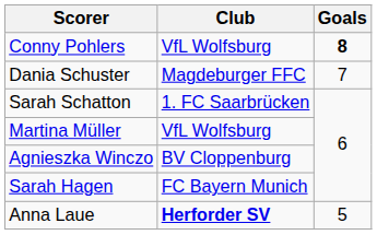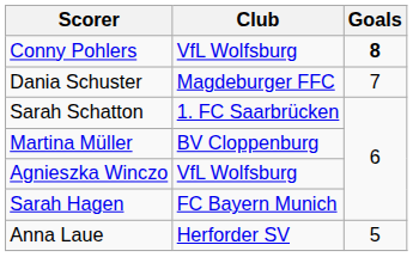 <table class="wikitable" style="text-align:center">
 <tr>
 <th>Scorer</th>
 <th>Club</th>
 <th>Goals</th>
 </tr>
 <tr>
 <td align="left"> <a href='#'>Conny Pohlers</a></td>
 <td align="left"><a href='#'>VfL Wolfsburg</a></td>
 <td><strong>8 </strong></td>
 </tr>
 <tr>
 <td align="left"> Dania Schuster</td>
 <td align="left"><a href='#'>Magdeburger FFC</a></td>
 <td>7</td>
 </tr>
 <tr>
 <td align="left"> Sarah Schatton</td>
 <td align="left"><a href='#'>1. FC Saarbrücken</a></td>
 <td rowspan=4>6</td>
 </tr>
 <tr>
 <td align="left"> <a href='#'>Martina Müller</a></td>
-<td align="left"><a href='#'>VfL Wolfsburg</a></td>
+<td align="left"><a href='#'>BV Cloppenburg</a></td>
 </tr>
 <tr>
 <td align="left"> <a href='#'>Agnieszka Winczo</a></td>
-<td align="left"><a href='#'>BV Cloppenburg</a></td>
+<td align="left"><a href='#'>VfL Wolfsburg</a></td>
 </tr>
 <tr>
 <td align="left"> <a href='#'>Sarah Hagen</a></td>
 <td align="left"><a href='#'>FC Bayern Munich</a></td>
 </tr>
 <tr>
 <td align="left"> Anna Laue</td>
-<td align="left"><strong><a href='#'>Herforder SV</a></strong></td>
+<td align="left"><a href='#'>Herforder SV</a></td>
 <td>5</td>
 </tr>
 <tr>
 </tr>
 </table>
